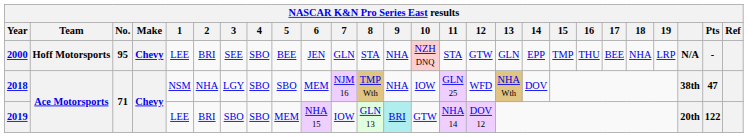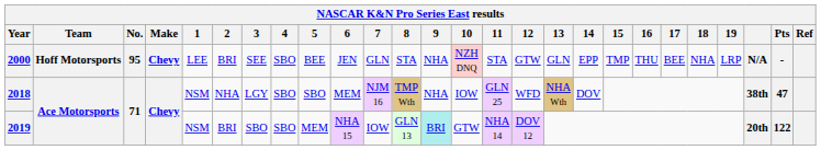 <table class="wikitable" style="text-align:center; font-size:75%">
 <tr>
 <th colspan=45><a href='#'>NASCAR K&N Pro Series East</a> results</th>
 </tr>
 <tr>
 <th>Year</th>
 <th>Team</th>
 <th>No.</th>
 <th>Make</th>
 <th>1</th>
 <th>2</th>
 <th>3</th>
 <th>4</th>
 <th>5</th>
 <th>6</th>
 <th>7</th>
 <th>8</th>
 <th>9</th>
 <th>10</th>
 <th>11</th>
 <th>12</th>
 <th>13</th>
 <th>14</th>
 <th>15</th>
 <th>16</th>
 <th>17</th>
 <th>18</th>
 <th>19</th>
 <th></th>
 <th>Pts</th>
 <th>Ref</th>
 </tr>
 <tr>
 <th><a href='#'>2000</a></th>
 <th>Hoff Motorsports</th>
 <th>95</th>
 <th><a href='#'>Chevy</a></th>
 <td><a href='#'>LEE</a></td>
 <td><a href='#'>BRI</a></td>
 <td><a href='#'>SEE</a></td>
 <td><a href='#'>SBO</a></td>
 <td><a href='#'>BEE</a></td>
 <td><a href='#'>JEN</a></td>
 <td><a href='#'>GLN</a></td>
 <td><a href='#'>STA</a></td>
 <td><a href='#'>NHA</a></td>
 <td style="background:#FFCFCF;"><a href='#'>NZH</a><br><small>DNQ</small></td>
 <td><a href='#'>STA</a></td>
 <td><a href='#'>GTW</a></td>
 <td><a href='#'>GLN</a></td>
 <td><a href='#'>EPP</a></td>
 <td><a href='#'>TMP</a></td>
 <td><a href='#'>THU</a></td>
 <td><a href='#'>BEE</a></td>
 <td><a href='#'>NHA</a></td>
 <td><a href='#'>LRP</a></td>
 <th>N/A</th>
 <th>-</th>
 <th></th>
 </tr>
 <tr>
 <th><a href='#'>2018</a></th>
 <th rowspan=2><a href='#'>Ace Motorsports</a></th>
 <th rowspan=2>71</th>
 <th rowspan=2><a href='#'>Chevy</a></th>
 <td><a href='#'>NSM</a></td>
 <td><a href='#'>NHA</a></td>
 <td><a href='#'>LGY</a></td>
 <td><a href='#'>SBO</a></td>
 <td><a href='#'>SBO</a></td>
 <td><a href='#'>MEM</a></td>
 <td style="background:#EFCFFF;"><a href='#'>NJM</a><br><small>16</small></td>
 <td style="background:#DFC484;"><a href='#'>TMP</a><br><small>Wth</small></td>
 <td><a href='#'>NHA</a></td>
 <td><a href='#'>IOW</a></td>
 <td style="background:#EFCFFF;"><a href='#'>GLN</a><br><small>25</small></td>
 <td><a href='#'>WFD</a></td>
 <td style="background:#DFC484;"><a href='#'>NHA</a><br><small>Wth</small></td>
 <td><a href='#'>DOV</a></td>
 <td colspan=5></td>
 <th>38th</th>
 <th>47</th>
 <th></th>
 </tr>
 <tr>
 <th><a href='#'>2019</a></th>
-<td><a href='#'>LEE</a></td>
+<td><a href='#'>NSM</a></td>
 <td><a href='#'>BRI</a></td>
 <td><a href='#'>SBO</a></td>
 <td><a href='#'>SBO</a></td>
 <td><a href='#'>MEM</a></td>
 <td style="background:#EFCFFF;"><a href='#'>NHA</a><br><small>15</small></td>
 <td><a href='#'>IOW</a></td>
 <td style="background:#DFFFDF;"><a href='#'>GLN</a><br><small>13</small></td>
 <td style="background: paleturquoise;"><a href='#'>BRI</a></td>
 <td><a href='#'>GTW</a></td>
 <td style="background:#EFCFFF;"><a href='#'>NHA</a><br><small>14</small></td>
 <td style="background:#EFCFFF;"><a href='#'>DOV</a><br><small>12</small></td>
 <td colspan=7></td>
 <th>20th</th>
 <th>122</th>
 <th></th>
 </tr>
 </table>
